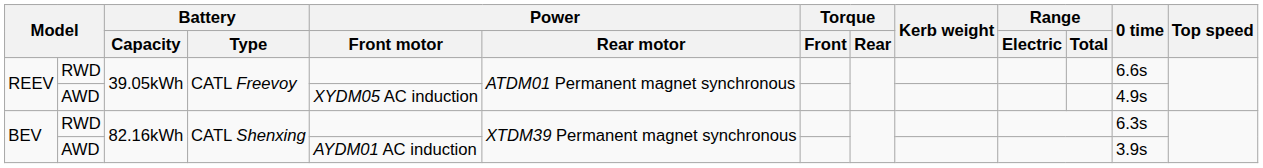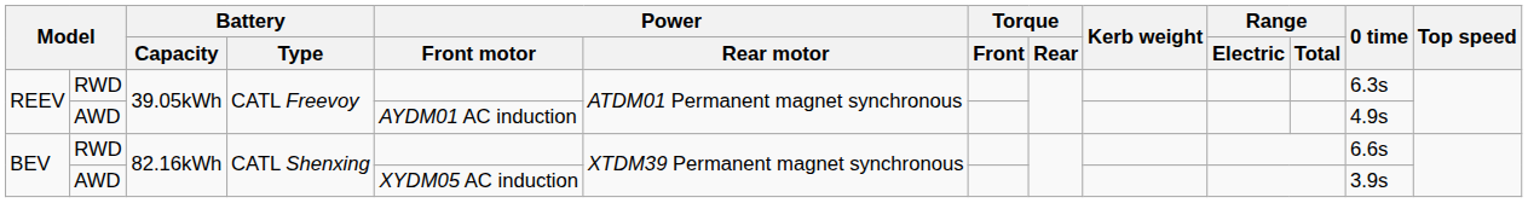 <table class="wikitable">
 <tr>
 <th colspan="2" rowspan="2">Model</th>
 <th colspan="2">Battery</th>
 <th colspan="2">Power</th>
 <th colspan="2">Torque</th>
 <th rowspan="2">Kerb weight</th>
 <th colspan="2">Range</th>
 <th rowspan="2">0 time</th>
 <th rowspan="2">Top speed</th>
 </tr>
 <tr>
 <th>Capacity</th>
 <th>Type</th>
 <th>Front motor</th>
 <th>Rear motor</th>
 <th>Front</th>
 <th>Rear</th>
 <th>Electric</th>
 <th>Total</th>
 </tr>
 <tr>
 <td rowspan="2">REEV</td>
 <td>RWD</td>
 <td rowspan="2">39.05kWh</td>
 <td rowspan="2">CATL <em>Freevoy</em></td>
 <td></td>
 <td rowspan="2"> <em>ATDM01</em> Permanent magnet synchronous</td>
 <td></td>
 <td rowspan="2"></td>
 <td></td>
 <td></td>
 <td></td>
-<td>6.6s</td>
+<td>6.3s</td>
 <td rowspan="2"></td>
 </tr>
 <tr>
 <td>AWD</td>
-<td> <em>XYDM05</em> AC induction</td>
+<td> <em>AYDM01</em> AC induction</td>
 <td></td>
 <td></td>
 <td></td>
 <td></td>
 <td>4.9s</td>
 </tr>
 <tr>
 <td rowspan="2">BEV</td>
 <td>RWD</td>
 <td rowspan="2">82.16kWh</td>
 <td rowspan="2">CATL <em>Shenxing</em></td>
 <td></td>
 <td rowspan="2"> <em>XTDM39</em> Permanent magnet synchronous</td>
 <td></td>
 <td rowspan="2"></td>
 <td></td>
 <td colspan="2"></td>
-<td>6.3s</td>
+<td>6.6s</td>
 <td rowspan="2"></td>
 </tr>
 <tr>
 <td>AWD</td>
-<td> <em>AYDM01</em> AC induction</td>
+<td> <em>XYDM05</em> AC induction</td>
 <td></td>
 <td></td>
 <td colspan="2"></td>
 <td>3.9s</td>
 </tr>
 </table>
